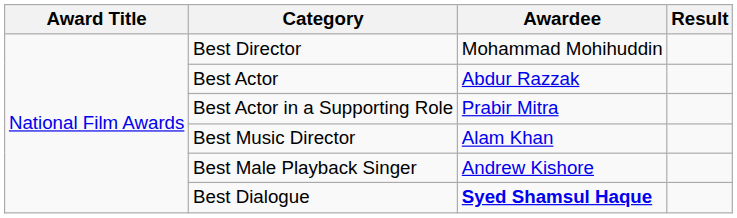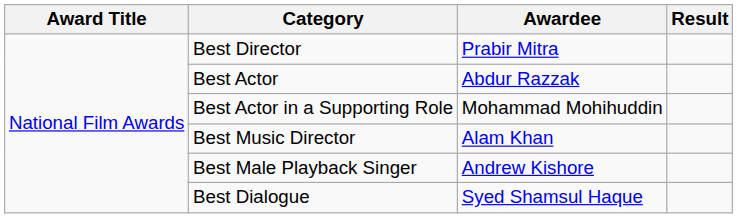 <table class="wikitable">
 <tr>
 <th>Award Title</th>
 <th>Category</th>
 <th>Awardee</th>
 <th>Result</th>
 </tr>
 <tr>
 <td rowspan="6"><a href='#'>National Film Awards</a></td>
 <td>Best Director</td>
-<td>Mohammad Mohihuddin</td>
+<td><a href='#'>Prabir Mitra</a></td>
 <td></td>
 </tr>
 <tr>
 <td>Best Actor</td>
 <td><a href='#'>Abdur Razzak</a></td>
 <td></td>
 </tr>
 <tr>
 <td>Best Actor in a Supporting Role</td>
-<td><a href='#'>Prabir Mitra</a></td>
+<td>Mohammad Mohihuddin</td>
 <td></td>
 </tr>
 <tr>
 <td>Best Music Director</td>
 <td><a href='#'>Alam Khan</a></td>
 <td></td>
 </tr>
 <tr>
 <td>Best Male Playback Singer</td>
 <td><a href='#'>Andrew Kishore</a></td>
 <td></td>
 </tr>
 <tr>
 <td>Best Dialogue</td>
-<td><strong><a href='#'>Syed Shamsul Haque</a></strong></td>
+<td><a href='#'>Syed Shamsul Haque</a></td>
 <td></td>
 </tr>
 </table>
